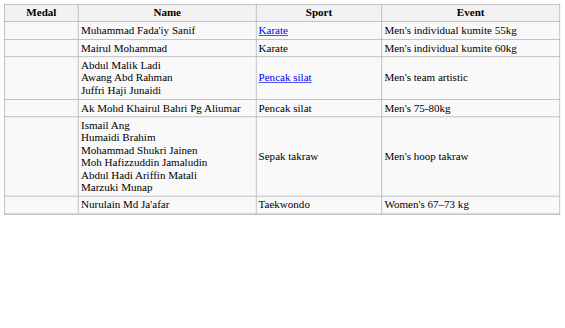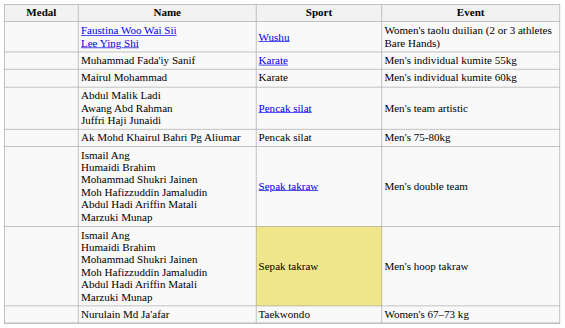 <table class="wikitable" style="font-size:100%">
 <tr>
 <th width="100">Medal</th>
 <th width="250">Name</th>
 <th width="175">Sport</th>
 <th width="250">Event</th>
+</tr>
+<tr>
+<td></td>
+<td><a href='#'>Faustina Woo Wai Sii</a> <br> <a href='#'>Lee Ying Shi</a> <br></td>
+<td><a href='#'>Wushu</a></td>
+<td>Women's taolu duilian (2 or 3 athletes Bare Hands)</td>
 </tr>
 <tr>
 <td></td>
 <td>Muhammad Fada'iy Sanif</td>
 <td><a href='#'>Karate</a></td>
 <td>Men's individual kumite 55kg</td>
 </tr>
 <tr>
 <td></td>
 <td>Mairul Mohammad</td>
 <td>Karate</td>
 <td>Men's individual kumite 60kg</td>
 </tr>
 <tr>
 <td></td>
 <td>Abdul Malik Ladi <br> Awang Abd Rahman <br> Juffri Haji Junaidi <br></td>
 <td><a href='#'>Pencak silat</a></td>
 <td>Men's team artistic</td>
 </tr>
 <tr>
 <td></td>
 <td>Ak Mohd Khairul Bahri Pg Aliumar</td>
 <td>Pencak silat</td>
 <td>Men's 75-80kg</td>
 </tr>
 <tr>
 <td></td>
 <td>Ismail Ang <br> Humaidi Brahim <br> Mohammad Shukri Jainen <br> Moh Hafizzuddin Jamaludin <br> Abdul Hadi Ariffin Matali <br>  Marzuki Munap <br></td>
-<td>Sepak takraw</td>
+<td><a href='#'>Sepak takraw</a></td>
+<td>Men's double team</td>
+</tr>
+<tr>
+<td></td>
+<td>Ismail Ang <br> Humaidi Brahim <br> Mohammad Shukri Jainen <br> Moh Hafizzuddin Jamaludin <br> Abdul Hadi Ariffin Matali <br>  Marzuki Munap <br></td>
+<td style="background: khaki;">Sepak takraw</td>
 <td>Men's hoop takraw</td>
 </tr>
 <tr>
 <td></td>
 <td>Nurulain Md Ja'afar</td>
 <td>Taekwondo</td>
 <td>Women's 67–73 kg</td>
 </tr>
 <tr>
 </tr>
 </table>
